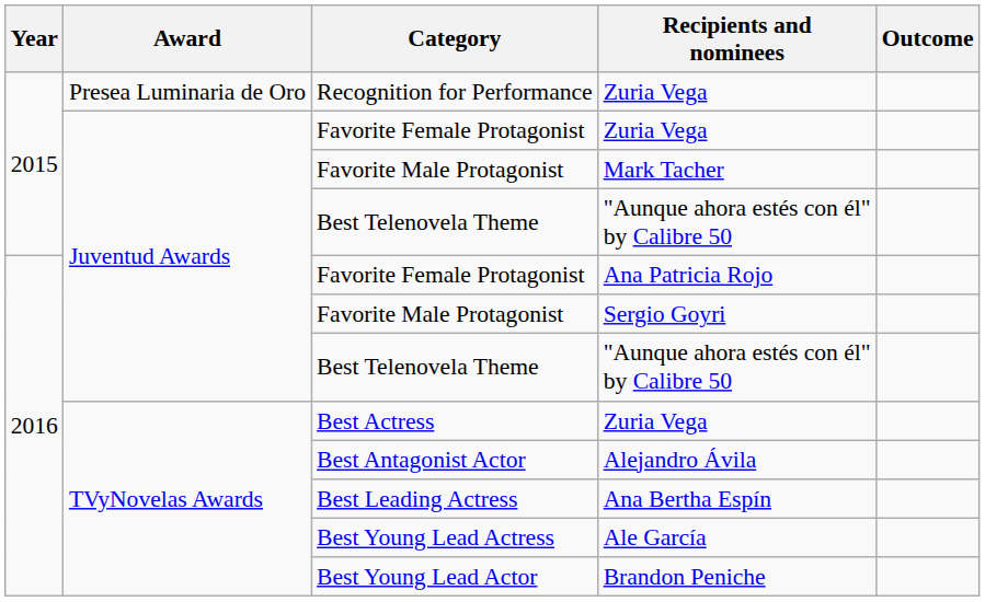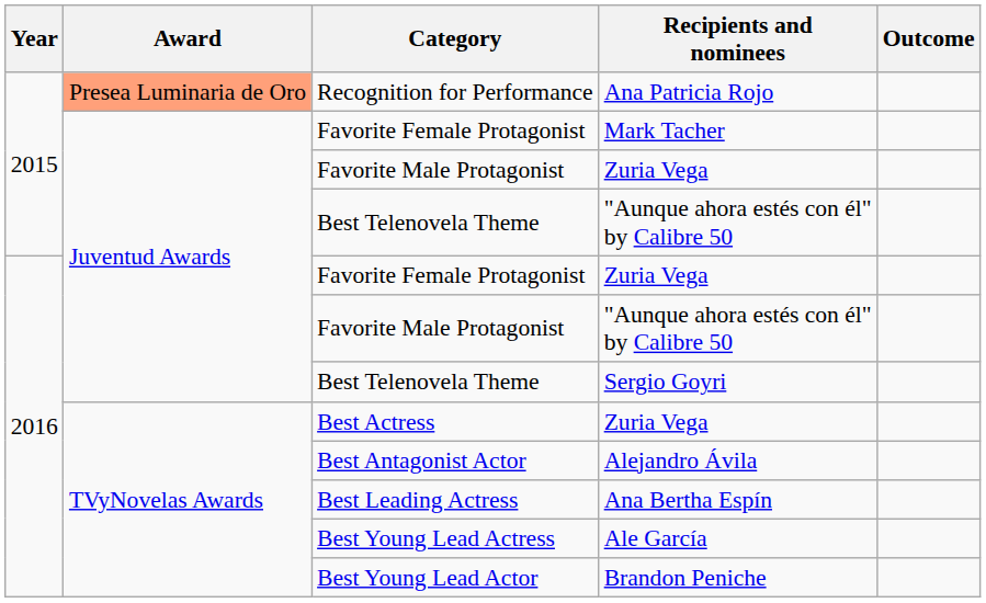 <table class="wikitable" style="font-size: 95%;">
 <tr style="text-align:center;">
 <th>Year</th>
 <th>Award</th>
 <th>Category</th>
 <th>Recipients and<br>nominees</th>
 <th>Outcome</th>
 </tr>
 <tr>
 <td rowspan=4>2015</td>
-<td rowspan=1>Presea Luminaria de Oro</td>
+<td rowspan=1 style="background: lightsalmon;">Presea Luminaria de Oro</td>
 <td>Recognition for Performance</td>
-<td><a href='#'>Zuria Vega</a></td>
+<td><a href='#'>Ana Patricia Rojo</a></td>
 <td></td>
 </tr>
 <tr>
 <td rowspan=6><a href='#'>Juventud Awards</a></td>
 <td>Favorite Female Protagonist</td>
-<td><a href='#'>Zuria Vega</a></td>
+<td><a href='#'>Mark Tacher</a></td>
 <td></td>
 </tr>
 <tr>
 <td>Favorite Male Protagonist</td>
-<td><a href='#'>Mark Tacher</a></td>
+<td><a href='#'>Zuria Vega</a></td>
 <td></td>
 </tr>
 <tr>
 <td>Best Telenovela Theme</td>
 <td>"Aunque ahora estés con él" <br> by <a href='#'>Calibre 50</a></td>
 <td></td>
 </tr>
 <tr>
 <td rowspan=9>2016</td>
 <td>Favorite Female Protagonist</td>
-<td><a href='#'>Ana Patricia Rojo</a></td>
+<td><a href='#'>Zuria Vega</a></td>
 <td></td>
 </tr>
 <tr>
 <td>Favorite Male Protagonist</td>
-<td><a href='#'>Sergio Goyri</a></td>
+<td>"Aunque ahora estés con él" <br> by <a href='#'>Calibre 50</a></td>
 <td></td>
 </tr>
 <tr>
 <td>Best Telenovela Theme</td>
-<td>"Aunque ahora estés con él" <br> by <a href='#'>Calibre 50</a></td>
+<td><a href='#'>Sergio Goyri</a></td>
 <td></td>
 </tr>
 <tr>
 <td rowspan=5><a href='#'>TVyNovelas Awards</a></td>
 <td><a href='#'>Best Actress</a></td>
 <td><a href='#'>Zuria Vega</a></td>
 <td></td>
 </tr>
 <tr>
 <td><a href='#'>Best Antagonist Actor</a></td>
 <td><a href='#'>Alejandro Ávila</a></td>
 <td></td>
 </tr>
 <tr>
 <td><a href='#'>Best Leading Actress</a></td>
 <td><a href='#'>Ana Bertha Espín</a></td>
 <td></td>
 </tr>
 <tr>
 <td><a href='#'>Best Young Lead Actress</a></td>
 <td><a href='#'>Ale García</a></td>
 <td></td>
 </tr>
 <tr>
 <td><a href='#'>Best Young Lead Actor</a></td>
 <td><a href='#'>Brandon Peniche</a></td>
 <td></td>
 </tr>
 </table>
